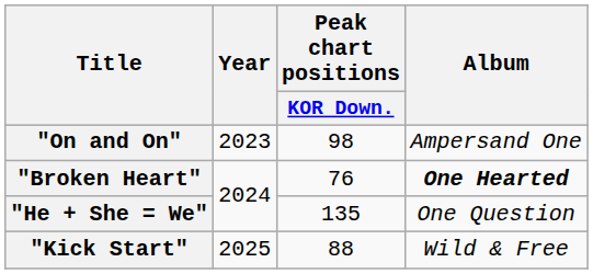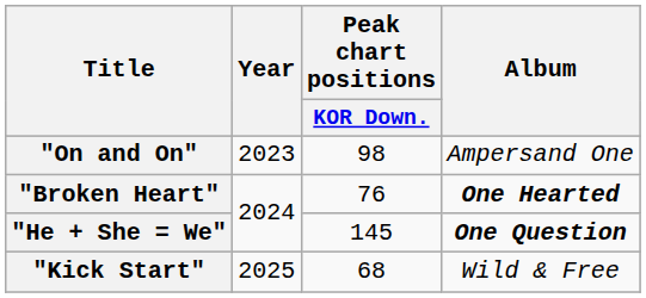 <table class="wikitable plainrowheaders" style="text-align:center">
 <tr>
 <th scope="col" rowspan="2">Title</th>
 <th scope="col" rowspan="2">Year</th>
 <th scope="col">Peak chart positions</th>
 <th scope="col" rowspan="2">Album</th>
 </tr>
 <tr>
 <th scope="col" style="width:3em;font-size:90%"><a href='#'>KOR Down.</a><br></th>
 </tr>
 <tr>
 <th scope="row">"On and On"</th>
 <td>2023</td>
 <td>98</td>
 <td><em>Ampersand One</em></td>
 </tr>
 <tr>
 <th scope="row">"Broken Heart"</th>
 <td rowspan="2">2024</td>
 <td>76</td>
 <td><strong><em>One Hearted</em></strong></td>
 </tr>
 <tr>
 <th scope="row">"He + She = We"</th>
-<td>135</td>
-<td><em>One Question</em></td>
+<td>145</td>
+<td><strong><em>One Question</em></strong></td>
 </tr>
 <tr>
 <th scope="row">"Kick Start"</th>
 <td>2025</td>
-<td>88</td>
+<td>68</td>
 <td><em>Wild & Free</em></td>
 </tr>
 </table>
